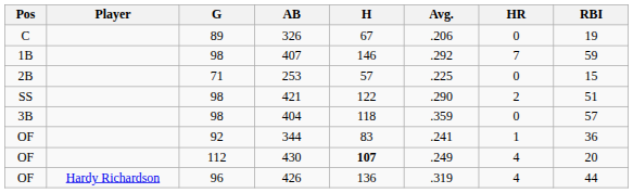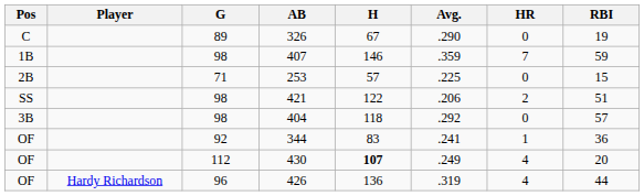 <table class="wikitable sortable">
 <tr>
 <th bgcolor="#DDDDFF" width="5%">Pos</th>
 <th bgcolor="#DDDDFF" width="16%">Player</th>
 <th bgcolor="#DDDDFF" width="9%">G</th>
 <th bgcolor="#DDDDFF" width="9%">AB</th>
 <th bgcolor="#DDDDFF" width="9%">H</th>
 <th bgcolor="#DDDDFF" width="9%">Avg.</th>
 <th bgcolor="#DDDDFF" width="9%">HR</th>
 <th bgcolor="#DDDDFF" width="9%">RBI</th>
 </tr>
 <tr align="center">
 <td>C</td>
 <td></td>
 <td>89</td>
 <td>326</td>
 <td>67</td>
-<td>.206</td>
+<td>.290</td>
 <td>0</td>
 <td>19</td>
 </tr>
 <tr align="center">
 <td>1B</td>
 <td></td>
 <td>98</td>
 <td>407</td>
 <td>146</td>
-<td>.292</td>
+<td>.359</td>
 <td>7</td>
 <td>59</td>
 </tr>
 <tr align="center">
 <td>2B</td>
 <td></td>
 <td>71</td>
 <td>253</td>
 <td>57</td>
 <td>.225</td>
 <td>0</td>
 <td>15</td>
 </tr>
 <tr align="center">
 <td>SS</td>
 <td></td>
 <td>98</td>
 <td>421</td>
 <td>122</td>
-<td>.290</td>
+<td>.206</td>
 <td>2</td>
 <td>51</td>
 </tr>
 <tr align="center">
 <td>3B</td>
 <td></td>
 <td>98</td>
 <td>404</td>
 <td>118</td>
-<td>.359</td>
+<td>.292</td>
 <td>0</td>
 <td>57</td>
 </tr>
 <tr align="center">
 <td>OF</td>
 <td></td>
 <td>92</td>
 <td>344</td>
 <td>83</td>
 <td>.241</td>
 <td>1</td>
 <td>36</td>
 </tr>
 <tr align="center">
 <td>OF</td>
 <td></td>
 <td>112</td>
 <td>430</td>
 <td><strong>107</strong></td>
 <td>.249</td>
 <td>4</td>
 <td>20</td>
 </tr>
 <tr align=center>
 <td>OF</td>
 <td><a href='#'>Hardy Richardson</a></td>
 <td>96</td>
 <td>426</td>
 <td>136</td>
 <td>.319</td>
 <td>4</td>
 <td>44</td>
 </tr>
 </table>
